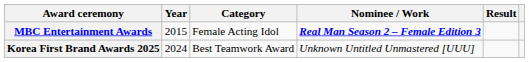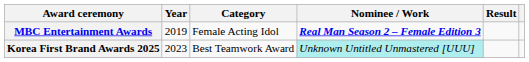 <table class="wikitable plainrowheaders">
 <tr>
 <th scope="col">Award ceremony</th>
 <th scope="col">Year</th>
 <th scope="col">Category</th>
 <th scope="col">Nominee / Work</th>
 <th scope="col">Result</th>
 <th scope="col" class="unsortable"></th>
 </tr>
 <tr>
 <th scope="row"><a href='#'>MBC Entertainment Awards</a></th>
-<td style="text-align:center">2015</td>
+<td style="text-align:center">2019</td>
 <td>Female Acting Idol</td>
 <td><strong><em><a href='#'>Real Man Season 2 – Female Edition 3</a></em></strong></td>
 <td></td>
 <td style="text-align:center"></td>
 </tr>
 <tr>
 <th scope="row">Korea First Brand Awards 2025</th>
-<td style="text-align:center">2024</td>
+<td style="text-align:center">2023</td>
 <td>Best Teamwork Award</td>
-<td><em>Unknown Untitled Unmastered [UUU]</em></td>
+<td style="background: paleturquoise;"><em>Unknown Untitled Unmastered [UUU]</em></td>
 <td></td>
 <td style="text-align:center"></td>
 </tr>
 </table>
